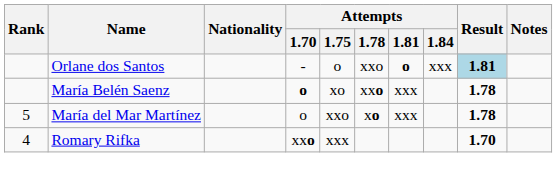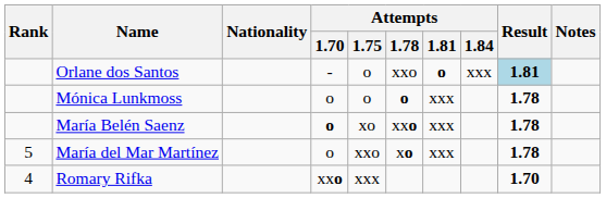 <table class="wikitable sortable" style="text-align:center">
 <tr>
 <th rowspan=2>Rank</th>
 <th rowspan=2>Name</th>
 <th rowspan=2>Nationality</th>
 <th colspan=5>Attempts</th>
 <th rowspan=2>Result</th>
 <th rowspan=2>Notes</th>
 </tr>
 <tr>
 <th>1.70</th>
 <th>1.75</th>
 <th>1.78</th>
 <th>1.81</th>
 <th>1.84</th>
 </tr>
 <tr>
 <td align=center></td>
 <td align=left><a href='#'>Orlane dos Santos</a></td>
 <td align=left></td>
 <td>-</td>
 <td>o</td>
 <td>xxo</td>
 <td><strong>o</strong></td>
 <td>xxx</td>
 <td style="background: lightblue;"><strong>1.81</strong></td>
+<td></td>
+</tr>
+<tr>
+<td align=center></td>
+<td align=left><a href='#'>Mónica Lunkmoss</a></td>
+<td align=left></td>
+<td>o</td>
+<td>o</td>
+<td><strong>o</strong></td>
+<td>xxx</td>
+<td></td>
+<td><strong>1.78</strong></td>
 <td></td>
 </tr>
 <tr>
 <td align=center></td>
 <td align=left><a href='#'>María Belén Saenz</a></td>
 <td align=left></td>
 <td><strong>o</strong></td>
 <td>xo</td>
 <td>xx<strong>o</strong></td>
 <td>xxx</td>
 <td></td>
 <td><strong>1.78</strong></td>
 <td></td>
 </tr>
 <tr>
 <td align=center>5</td>
 <td align=left><a href='#'>María del Mar Martínez</a></td>
 <td align=left></td>
 <td>o</td>
 <td>xxo</td>
 <td>x<strong>o</strong></td>
 <td>xxx</td>
 <td></td>
 <td><strong>1.78</strong></td>
 <td></td>
 </tr>
 <tr>
 <td align=center>4</td>
 <td align=left><a href='#'>Romary Rifka</a></td>
 <td align=left></td>
 <td>xx<strong>o</strong></td>
 <td>xxx</td>
 <td></td>
 <td></td>
 <td></td>
 <td><strong>1.70</strong></td>
 <td></td>
 </tr>
 </table>
